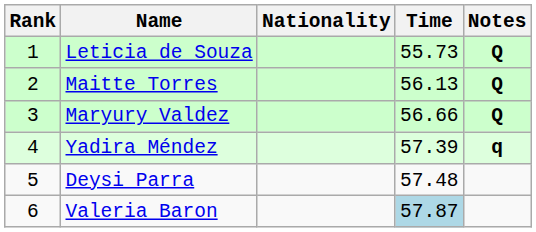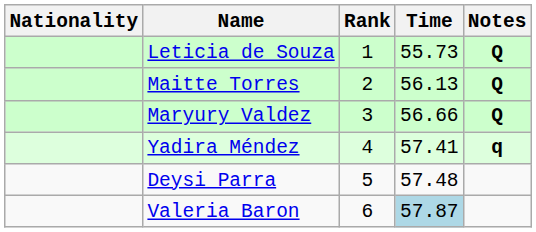 <table class="wikitable sortable" style="text-align:center">
 <tr>
+<th>Nationality</th>
+<th>Name</th>
 <th>Rank</th>
-<th>Name</th>
-<th>Nationality</th>
 <th>Time</th>
 <th>Notes</th>
 </tr>
 <tr bgcolor=ccffcc>
+<td align=left></td>
+<td align=left><a href='#'>Leticia de Souza</a></td>
 <td align=center>1</td>
-<td align=left><a href='#'>Leticia de Souza</a></td>
-<td align=left></td>
 <td>55.73</td>
 <td><strong>Q</strong></td>
 </tr>
 <tr bgcolor=ccffcc>
+<td align=left></td>
+<td align=left><a href='#'>Maitte Torres</a></td>
 <td align=center>2</td>
-<td align=left><a href='#'>Maitte Torres</a></td>
-<td align=left></td>
 <td>56.13</td>
 <td><strong>Q</strong></td>
 </tr>
 <tr bgcolor=ccffcc>
+<td align=left></td>
+<td align=left><a href='#'>Maryury Valdez</a></td>
 <td align=center>3</td>
-<td align=left><a href='#'>Maryury Valdez</a></td>
-<td align=left></td>
 <td>56.66</td>
 <td><strong>Q</strong></td>
 </tr>
 <tr bgcolor=ddffdd>
+<td align=left></td>
+<td align=left><a href='#'>Yadira Méndez</a></td>
 <td align=center>4</td>
-<td align=left><a href='#'>Yadira Méndez</a></td>
-<td align=left></td>
-<td>57.39</td>
+<td>57.41</td>
 <td><strong>q</strong></td>
 </tr>
 <tr>
+<td align=left></td>
+<td align=left><a href='#'>Deysi Parra</a></td>
 <td align=center>5</td>
-<td align=left><a href='#'>Deysi Parra</a></td>
-<td align=left></td>
 <td>57.48</td>
 <td></td>
 </tr>
 <tr>
+<td align=left></td>
+<td align=left><a href='#'>Valeria Baron</a></td>
 <td align=center>6</td>
-<td align=left><a href='#'>Valeria Baron</a></td>
-<td align=left></td>
 <td style="background: lightblue;">57.87</td>
 <td></td>
 </tr>
 </table>
